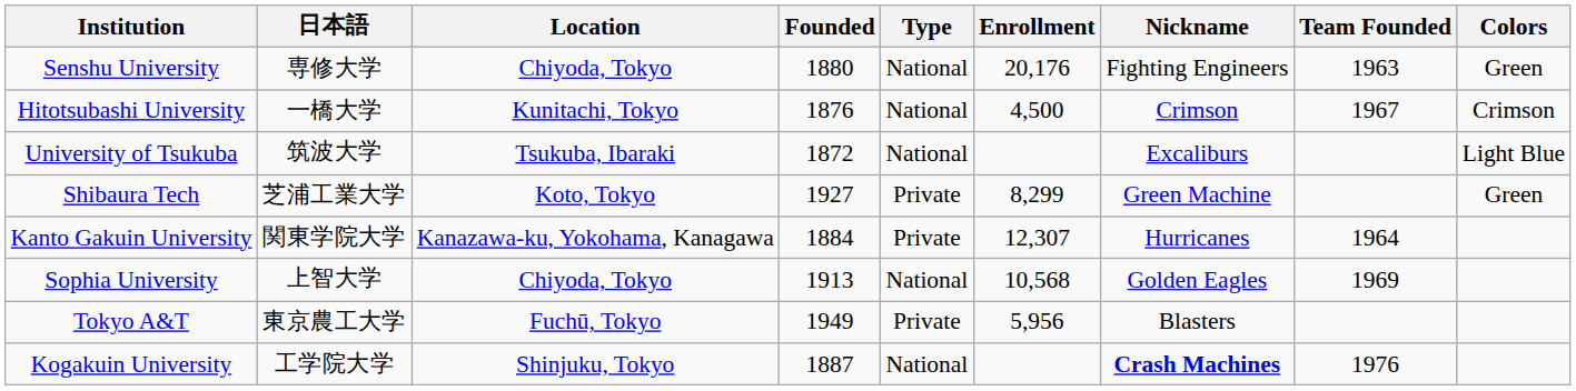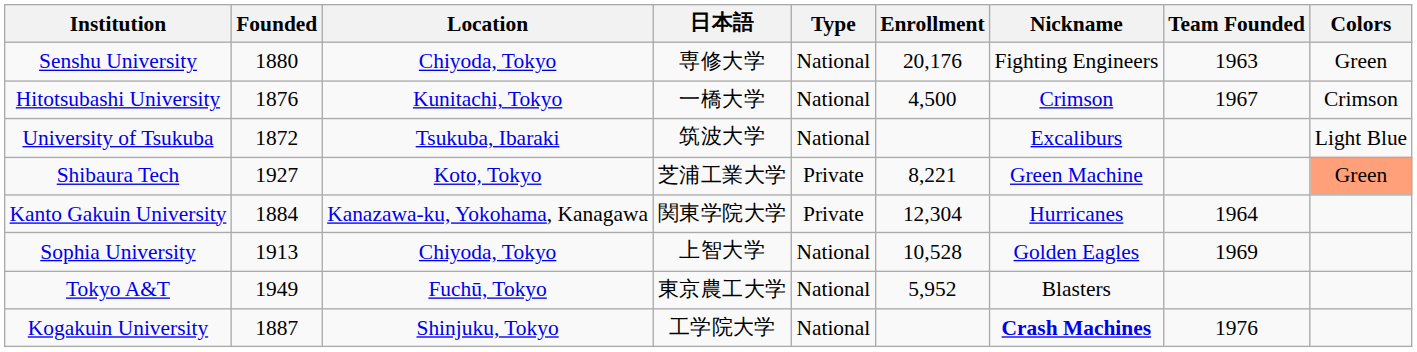 <table class="wikitable sortable" style="text-align: center;">
 <tr>
 <th>Institution</th>
+<th>Founded</th>
+<th>Location</th>
 <th>日本語</th>
-<th>Location</th>
-<th>Founded</th>
 <th>Type</th>
 <th>Enrollment</th>
 <th>Nickname</th>
 <th>Team Founded</th>
 <th>Colors</th>
 </tr>
 <tr>
 <td><a href='#'>Senshu University</a></td>
+<td>1880</td>
+<td><a href='#'>Chiyoda, Tokyo</a></td>
 <td>専修大学</td>
-<td><a href='#'>Chiyoda, Tokyo</a></td>
-<td>1880</td>
 <td>National</td>
 <td>20,176</td>
 <td>Fighting Engineers</td>
 <td>1963</td>
 <td>Green</td>
 </tr>
 <tr>
 <td><a href='#'>Hitotsubashi University</a></td>
+<td>1876</td>
+<td><a href='#'>Kunitachi, Tokyo</a></td>
 <td>一橋大学</td>
-<td><a href='#'>Kunitachi, Tokyo</a></td>
-<td>1876</td>
 <td>National</td>
 <td>4,500</td>
 <td><a href='#'>Crimson</a></td>
 <td>1967</td>
 <td>Crimson</td>
 </tr>
 <tr>
 <td><a href='#'>University of Tsukuba</a></td>
+<td>1872</td>
+<td><a href='#'>Tsukuba, Ibaraki</a></td>
 <td>筑波大学</td>
-<td><a href='#'>Tsukuba, Ibaraki</a></td>
-<td>1872</td>
 <td>National</td>
 <td></td>
 <td><a href='#'>Excaliburs</a></td>
 <td></td>
 <td>Light Blue</td>
 </tr>
 <tr>
 <td><a href='#'>Shibaura Tech</a></td>
+<td>1927</td>
+<td><a href='#'>Koto, Tokyo</a></td>
 <td>芝浦工業大学</td>
-<td><a href='#'>Koto, Tokyo</a></td>
-<td>1927</td>
 <td>Private</td>
-<td>8,299</td>
+<td>8,221</td>
 <td><a href='#'>Green Machine</a></td>
 <td></td>
-<td>Green</td>
+<td style="background: lightsalmon;">Green</td>
 </tr>
 <tr>
 <td><a href='#'>Kanto Gakuin University</a></td>
+<td>1884</td>
+<td><a href='#'>Kanazawa-ku, Yokohama</a>, Kanagawa</td>
 <td>関東学院大学</td>
-<td><a href='#'>Kanazawa-ku, Yokohama</a>, Kanagawa</td>
-<td>1884</td>
 <td>Private</td>
-<td>12,307</td>
+<td>12,304</td>
 <td><a href='#'>Hurricanes</a></td>
 <td>1964</td>
 <td></td>
 </tr>
 <tr>
 <td><a href='#'>Sophia University</a></td>
+<td>1913</td>
+<td><a href='#'>Chiyoda, Tokyo</a></td>
 <td>上智大学</td>
-<td><a href='#'>Chiyoda, Tokyo</a></td>
-<td>1913</td>
 <td>National</td>
-<td>10,568</td>
+<td>10,528</td>
 <td><a href='#'>Golden Eagles</a></td>
 <td>1969</td>
 <td></td>
 </tr>
 <tr>
 <td><a href='#'>Tokyo A&T</a></td>
+<td>1949</td>
+<td><a href='#'>Fuchū, Tokyo</a></td>
 <td>東京農工大学</td>
-<td><a href='#'>Fuchū, Tokyo</a></td>
-<td>1949</td>
-<td>Private</td>
-<td>5,956</td>
+<td>National</td>
+<td>5,952</td>
 <td>Blasters</td>
 <td></td>
 <td></td>
 </tr>
 <tr>
 <td><a href='#'>Kogakuin University</a></td>
+<td>1887</td>
+<td><a href='#'>Shinjuku, Tokyo</a></td>
 <td>工学院大学</td>
-<td><a href='#'>Shinjuku, Tokyo</a></td>
-<td>1887</td>
 <td>National</td>
 <td></td>
 <td><strong><a href='#'>Crash Machines</a></strong></td>
 <td>1976</td>
 <td></td>
 </tr>
 </table>
